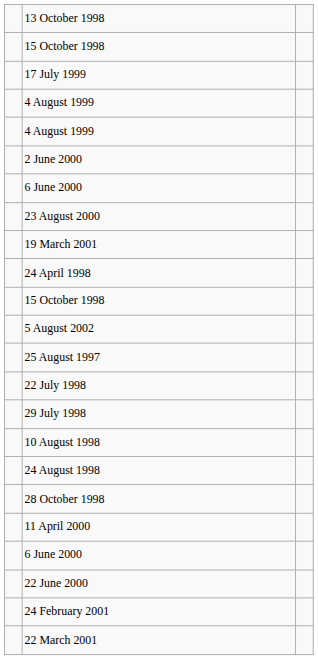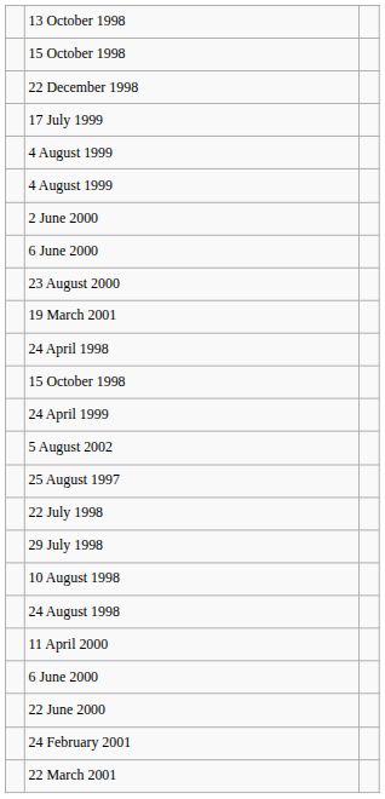 <table class="wikitable" style="font-size: 80%; float: left; width: 26em; margin-right: 1em; height: 700px">
 <tr>
 <td></td>
 <td>13 October 1998</td>
 <td></td>
 </tr>
 <tr>
 <td></td>
 <td>15 October 1998</td>
+<td></td>
+</tr>
+<tr>
+<td></td>
+<td>22 December 1998</td>
 <td></td>
 </tr>
 <tr>
 <td></td>
 <td>17 July 1999</td>
 <td></td>
 </tr>
 <tr>
 <td></td>
 <td>4 August 1999</td>
 <td></td>
 </tr>
 <tr>
 <td></td>
 <td>4 August 1999</td>
 <td></td>
 </tr>
 <tr>
 <td></td>
 <td>2 June 2000</td>
 <td></td>
 </tr>
 <tr>
 <td></td>
 <td>6 June 2000</td>
 <td></td>
 </tr>
 <tr>
 <td></td>
 <td>23 August 2000</td>
 <td></td>
 </tr>
 <tr>
 <td></td>
 <td>19 March 2001</td>
 <td></td>
 </tr>
 <tr>
 <td></td>
 <td>24 April 1998</td>
 <td></td>
 </tr>
 <tr>
 <td></td>
 <td>15 October 1998</td>
 <td></td>
 </tr>
 <tr>
 <td></td>
+<td>24 April 1999</td>
+<td></td>
+</tr>
+<tr>
+<td></td>
 <td>5 August 2002</td>
 <td></td>
 </tr>
 <tr>
 <td></td>
 <td>25 August 1997</td>
 <td></td>
 </tr>
 <tr>
 <td></td>
 <td>22 July 1998</td>
 <td></td>
 </tr>
 <tr>
 <td></td>
 <td>29 July 1998</td>
 <td></td>
 </tr>
 <tr>
 <td></td>
 <td>10 August 1998</td>
 <td></td>
 </tr>
 <tr>
 <td></td>
 <td>24 August 1998</td>
 <td></td>
 </tr>
 <tr>
 <td></td>
-<td>28 October 1998</td>
-<td></td>
-</tr>
-<tr>
-<td></td>
 <td>11 April 2000</td>
 <td></td>
 </tr>
 <tr>
 <td></td>
 <td>6 June 2000</td>
 <td></td>
 </tr>
 <tr>
 <td></td>
 <td>22 June 2000</td>
 <td></td>
 </tr>
 <tr>
 <td></td>
 <td>24 February 2001</td>
 <td></td>
 </tr>
 <tr>
 <td></td>
 <td>22 March 2001</td>
 <td></td>
 </tr>
 </table>
